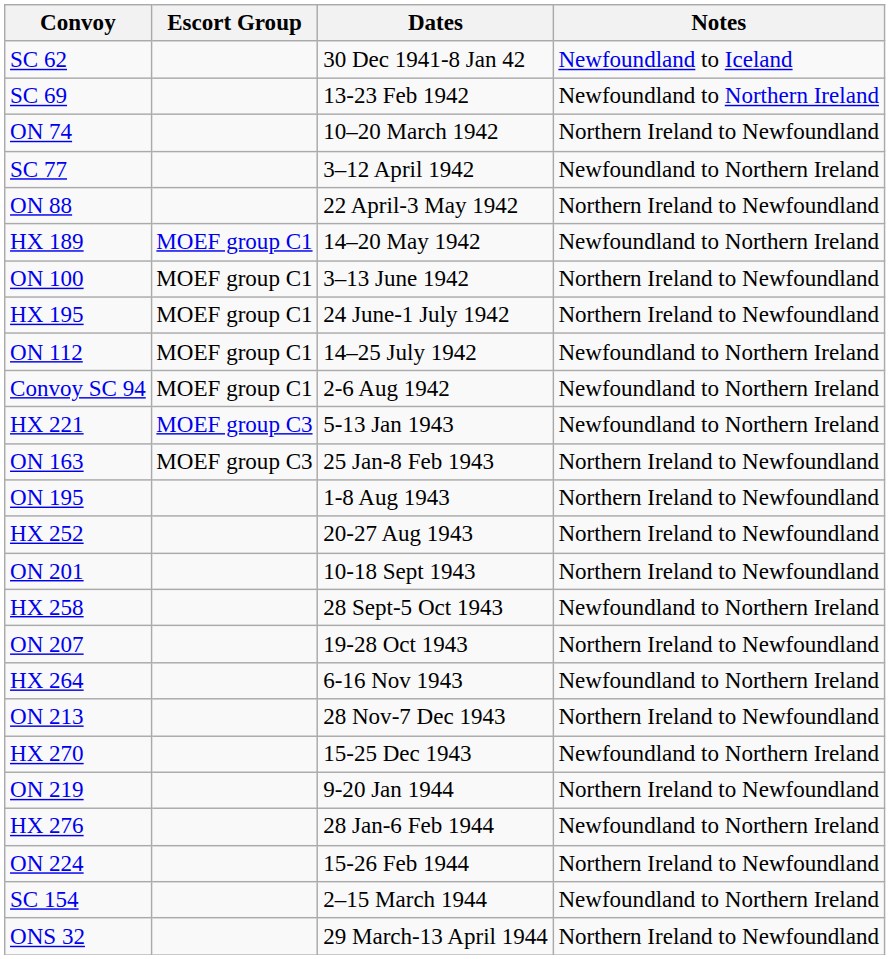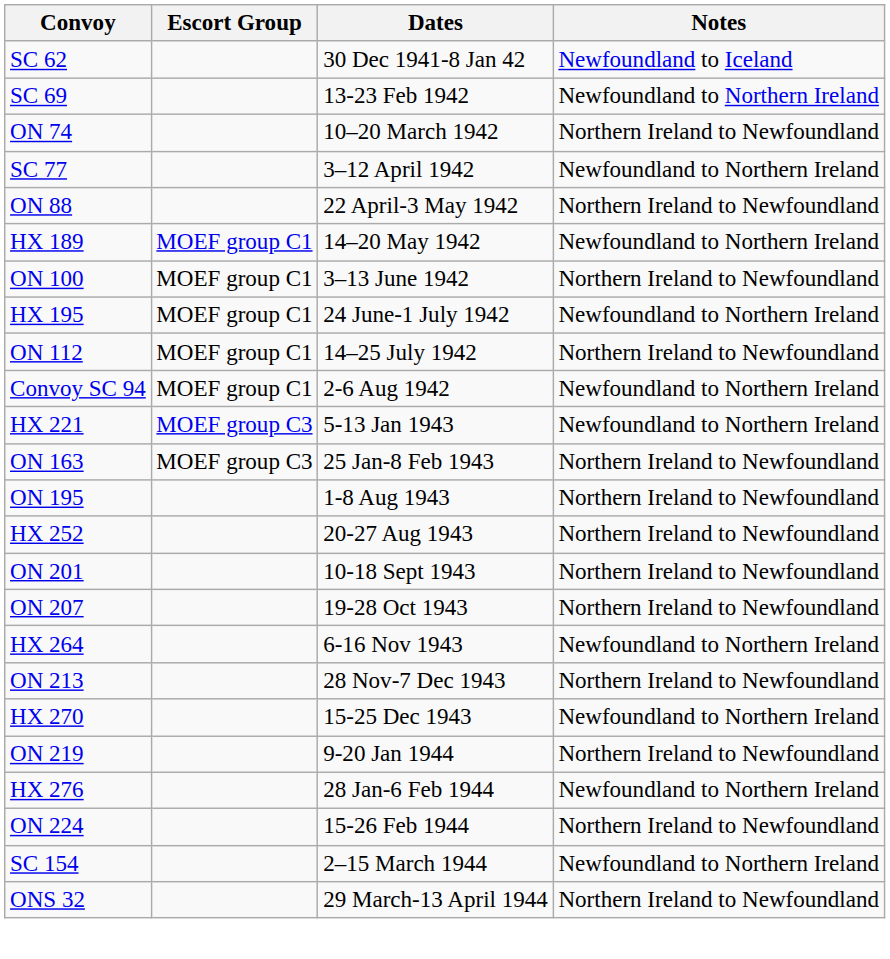 <table class="wikitable">
 <tr>
 <th>Convoy</th>
 <th>Escort Group</th>
 <th>Dates</th>
 <th>Notes</th>
 </tr>
 <tr>
 <td><a href='#'>SC 62</a></td>
 <td></td>
 <td>30 Dec 1941-8 Jan 42</td>
 <td><a href='#'>Newfoundland</a> to <a href='#'>Iceland</a></td>
 </tr>
 <tr>
 <td><a href='#'>SC 69</a></td>
 <td></td>
 <td>13-23 Feb 1942</td>
 <td>Newfoundland to <a href='#'>Northern Ireland</a></td>
 </tr>
 <tr>
 <td><a href='#'>ON 74</a></td>
 <td></td>
 <td>10–20 March 1942</td>
 <td>Northern Ireland to Newfoundland</td>
 </tr>
 <tr>
 <td><a href='#'>SC 77</a></td>
 <td></td>
 <td>3–12 April 1942</td>
 <td>Newfoundland to Northern Ireland</td>
 </tr>
 <tr>
 <td><a href='#'>ON 88</a></td>
 <td></td>
 <td>22 April-3 May 1942</td>
 <td>Northern Ireland to Newfoundland</td>
 </tr>
 <tr>
 <td><a href='#'>HX 189</a></td>
 <td><a href='#'>MOEF group C1</a></td>
 <td>14–20 May 1942</td>
 <td>Newfoundland to Northern Ireland</td>
 </tr>
 <tr>
 <td><a href='#'>ON 100</a></td>
 <td>MOEF group C1</td>
 <td>3–13 June 1942</td>
 <td>Northern Ireland to Newfoundland</td>
 </tr>
 <tr>
 <td><a href='#'>HX 195</a></td>
 <td>MOEF group C1</td>
 <td>24 June-1 July 1942</td>
-<td>Northern Ireland to Newfoundland</td>
+<td>Newfoundland to Northern Ireland</td>
 </tr>
 <tr>
 <td><a href='#'>ON 112</a></td>
 <td>MOEF group C1</td>
 <td>14–25 July 1942</td>
-<td>Newfoundland to Northern Ireland</td>
+<td>Northern Ireland to Newfoundland</td>
 </tr>
 <tr>
 <td><a href='#'>Convoy SC 94</a></td>
 <td>MOEF group C1</td>
 <td>2-6 Aug 1942</td>
 <td>Newfoundland to Northern Ireland</td>
 </tr>
 <tr>
 <td><a href='#'>HX 221</a></td>
 <td><a href='#'>MOEF group C3</a></td>
 <td>5-13 Jan 1943</td>
 <td>Newfoundland to Northern Ireland</td>
 </tr>
 <tr>
 <td><a href='#'>ON 163</a></td>
 <td>MOEF group C3</td>
 <td>25 Jan-8 Feb 1943</td>
 <td>Northern Ireland to Newfoundland</td>
 </tr>
 <tr>
 <td><a href='#'>ON 195</a></td>
 <td></td>
 <td>1-8 Aug 1943</td>
 <td>Northern Ireland to Newfoundland</td>
 </tr>
 <tr>
 <td><a href='#'>HX 252</a></td>
 <td></td>
 <td>20-27 Aug 1943</td>
 <td>Northern Ireland to Newfoundland</td>
 </tr>
 <tr>
 <td><a href='#'>ON 201</a></td>
 <td></td>
 <td>10-18 Sept 1943</td>
 <td>Northern Ireland to Newfoundland</td>
-</tr>
-<tr>
-<td><a href='#'>HX 258</a></td>
-<td></td>
-<td>28 Sept-5 Oct 1943</td>
-<td>Newfoundland to Northern Ireland</td>
 </tr>
 <tr>
 <td><a href='#'>ON 207</a></td>
 <td></td>
 <td>19-28 Oct 1943</td>
 <td>Northern Ireland to Newfoundland</td>
 </tr>
 <tr>
 <td><a href='#'>HX 264</a></td>
 <td></td>
 <td>6-16 Nov 1943</td>
 <td>Newfoundland to Northern Ireland</td>
 </tr>
 <tr>
 <td><a href='#'>ON 213</a></td>
 <td></td>
 <td>28 Nov-7 Dec 1943</td>
 <td>Northern Ireland to Newfoundland</td>
 </tr>
 <tr>
 <td><a href='#'>HX 270</a></td>
 <td></td>
 <td>15-25 Dec 1943</td>
 <td>Newfoundland to Northern Ireland</td>
 </tr>
 <tr>
 <td><a href='#'>ON 219</a></td>
 <td></td>
 <td>9-20 Jan 1944</td>
 <td>Northern Ireland to Newfoundland</td>
 </tr>
 <tr>
 <td><a href='#'>HX 276</a></td>
 <td></td>
 <td>28 Jan-6 Feb 1944</td>
 <td>Newfoundland to Northern Ireland</td>
 </tr>
 <tr>
 <td><a href='#'>ON 224</a></td>
 <td></td>
 <td>15-26 Feb 1944</td>
 <td>Northern Ireland to Newfoundland</td>
 </tr>
 <tr>
 <td><a href='#'>SC 154</a></td>
 <td></td>
 <td>2–15 March 1944</td>
 <td>Newfoundland to Northern Ireland</td>
 </tr>
 <tr>
 <td><a href='#'>ONS 32</a></td>
 <td></td>
 <td>29 March-13 April 1944</td>
 <td>Northern Ireland to Newfoundland</td>
 </tr>
 </table>
